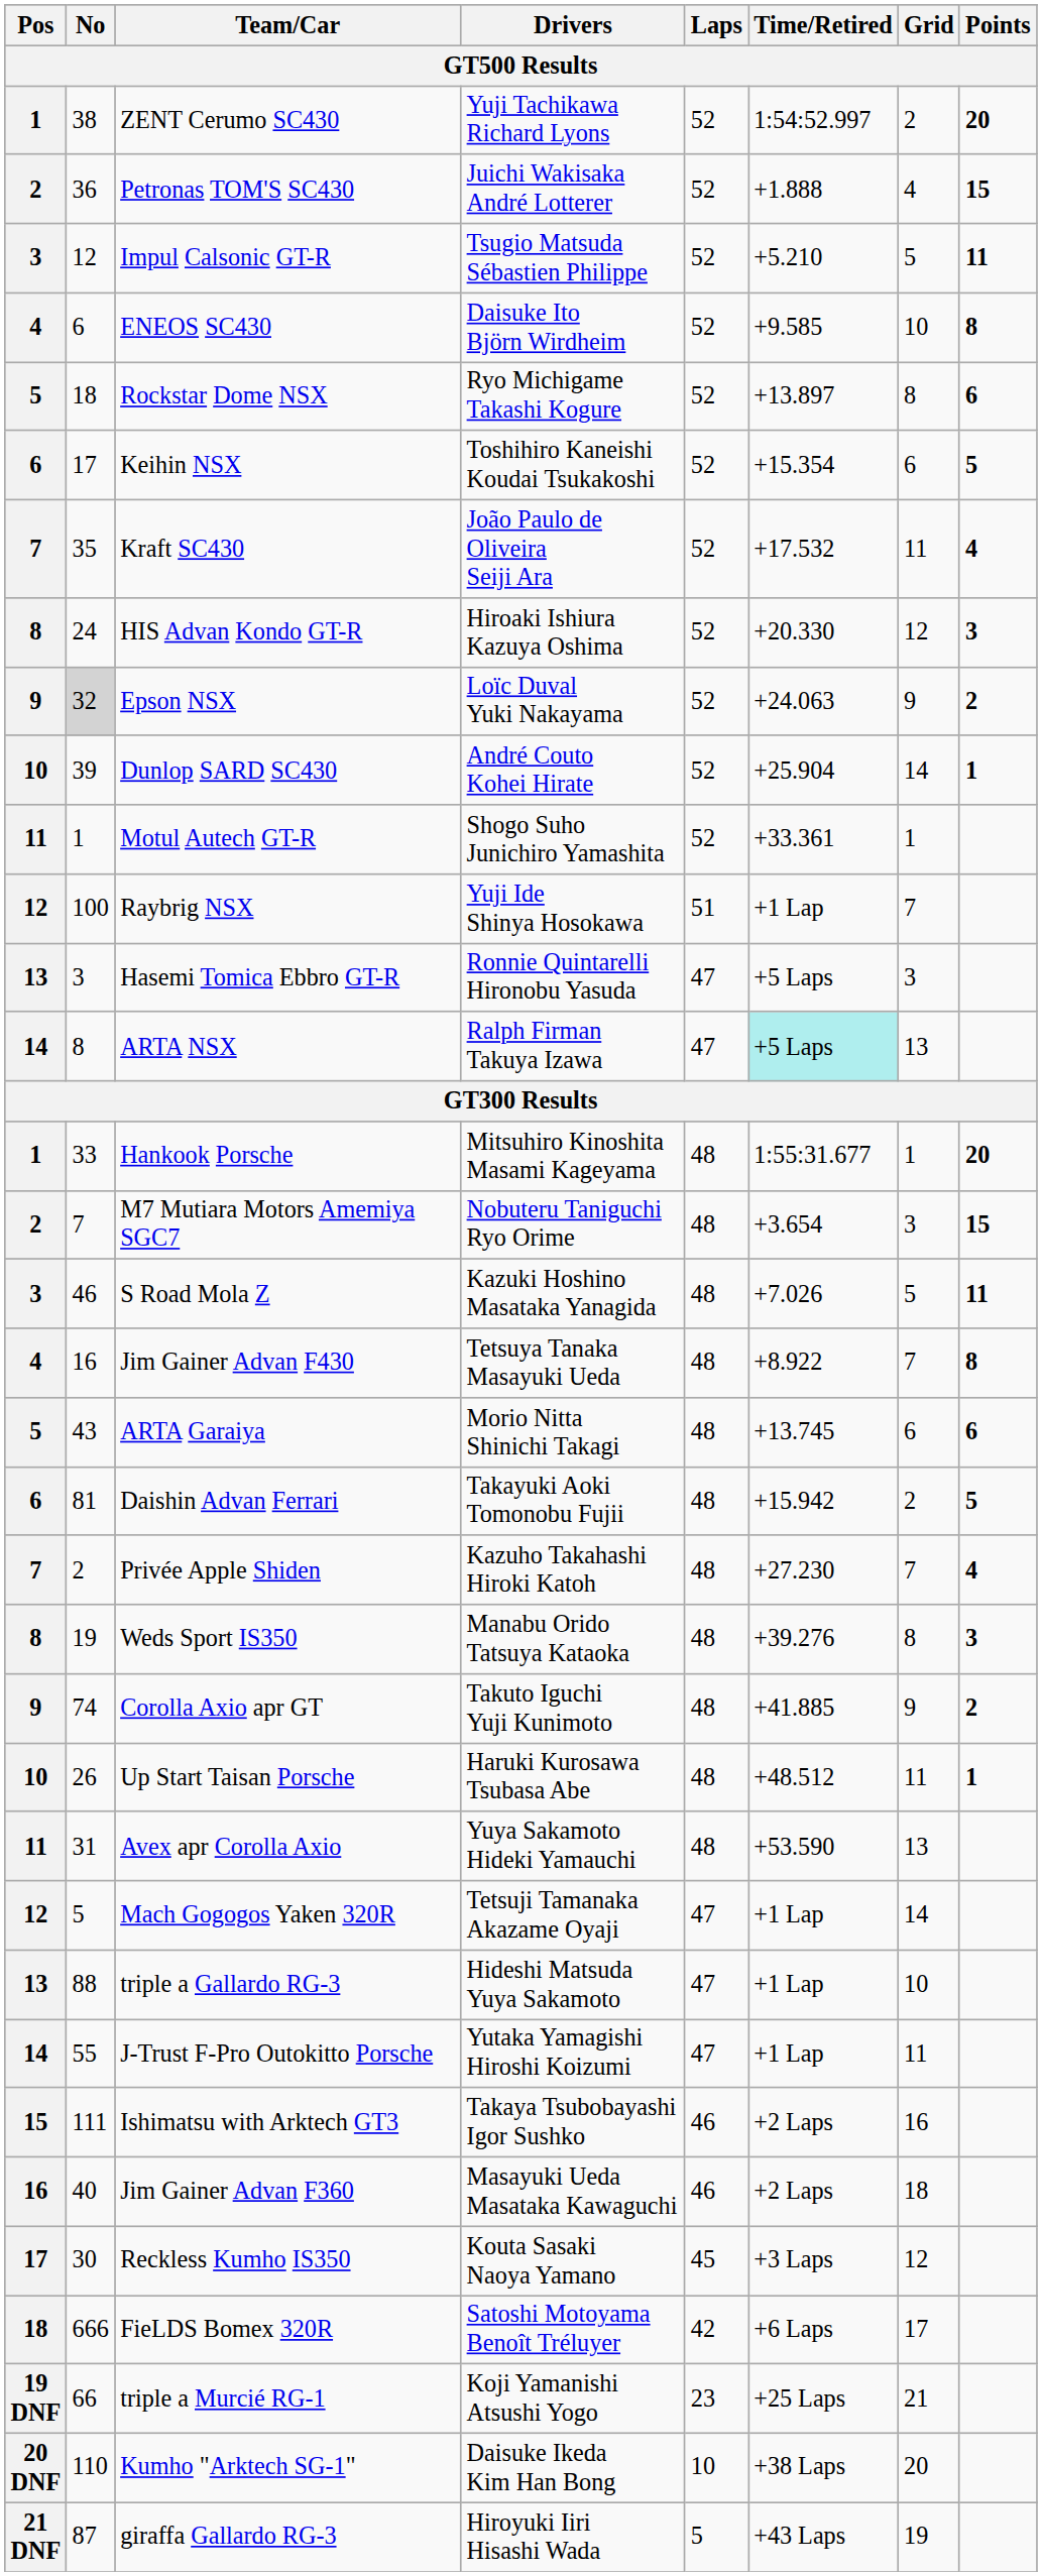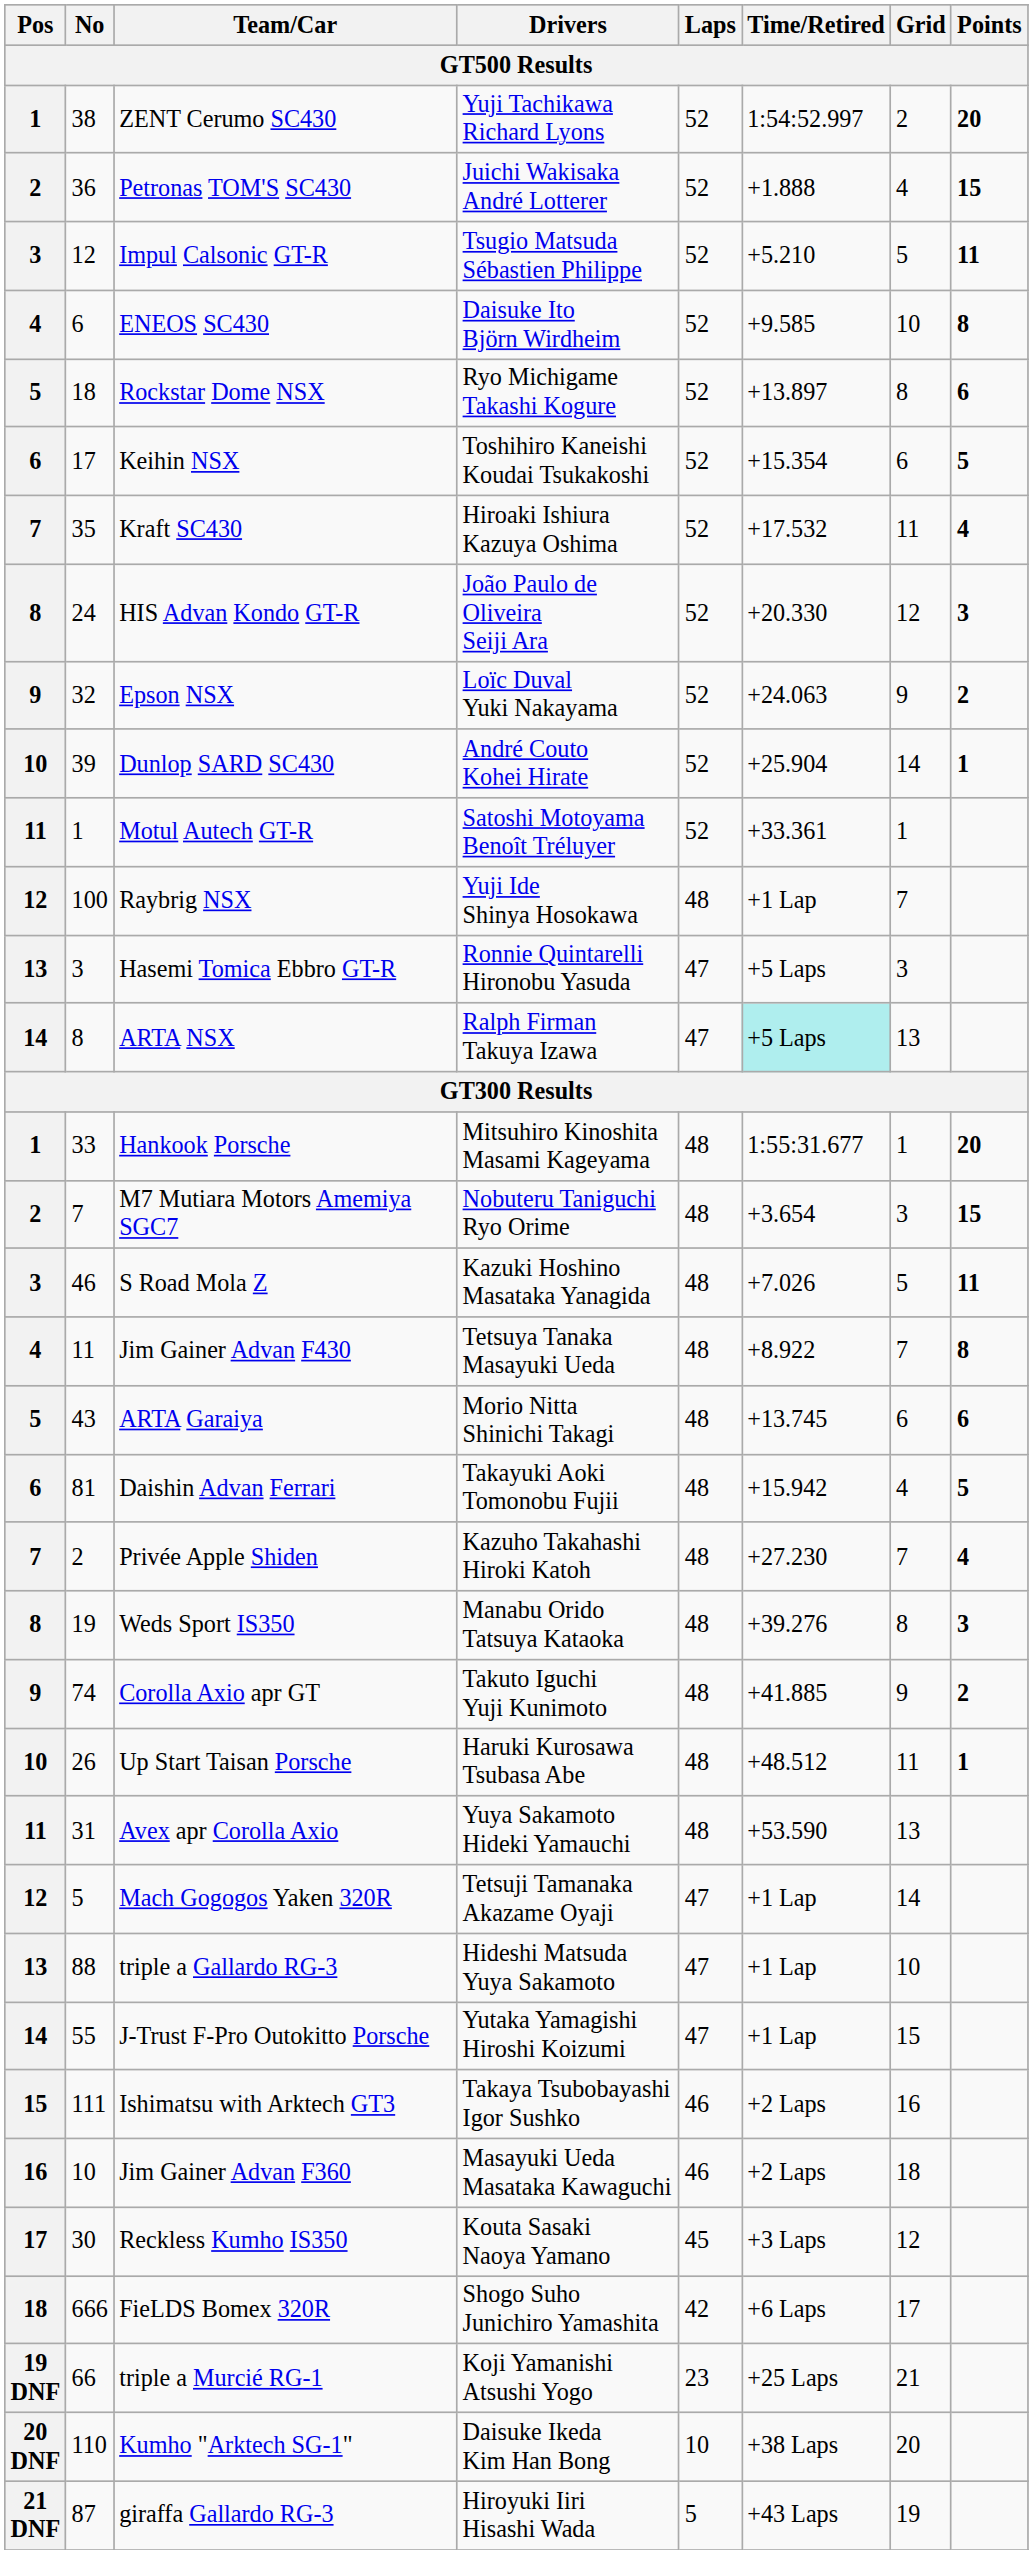 <table class="wikitable" style="font-size:90%">
 <tr>
 <th>Pos</th>
 <th>No</th>
 <th>Team/Car</th>
 <th>Drivers</th>
 <th>Laps</th>
 <th>Time/Retired</th>
 <th>Grid</th>
 <th>Points</th>
 </tr>
 <tr>
 <th colspan=8><strong>GT500 Results</strong></th>
 </tr>
 <tr>
 <th>1</th>
 <td>38</td>
 <td>ZENT Cerumo <a href='#'>SC430</a></td>
 <td> <a href='#'>Yuji Tachikawa</a><br> <a href='#'>Richard Lyons</a></td>
 <td>52</td>
 <td>1:54:52.997</td>
 <td>2</td>
 <td><strong>20</strong></td>
 </tr>
 <tr>
 <th>2</th>
 <td>36</td>
 <td><a href='#'>Petronas</a> <a href='#'>TOM'S</a> <a href='#'>SC430</a></td>
 <td> <a href='#'>Juichi Wakisaka</a><br> <a href='#'>André Lotterer</a></td>
 <td>52</td>
 <td>+1.888</td>
 <td>4</td>
 <td><strong>15</strong></td>
 </tr>
 <tr>
 <th>3</th>
 <td>12</td>
 <td><a href='#'>Impul</a> <a href='#'>Calsonic</a> <a href='#'>GT-R</a></td>
 <td> <a href='#'>Tsugio Matsuda</a><br> <a href='#'>Sébastien Philippe</a></td>
 <td>52</td>
 <td>+5.210</td>
 <td>5</td>
 <td><strong>11</strong></td>
 </tr>
 <tr>
 <th>4</th>
 <td>6</td>
 <td><a href='#'>ENEOS</a> <a href='#'>SC430</a></td>
 <td> <a href='#'>Daisuke Ito</a><br> <a href='#'>Björn Wirdheim</a></td>
 <td>52</td>
 <td>+9.585</td>
 <td>10</td>
 <td><strong>8</strong></td>
 </tr>
 <tr>
 <th>5</th>
 <td>18</td>
 <td><a href='#'>Rockstar</a> <a href='#'>Dome</a> <a href='#'>NSX</a></td>
 <td> Ryo Michigame<br> <a href='#'>Takashi Kogure</a></td>
 <td>52</td>
 <td>+13.897</td>
 <td>8</td>
 <td><strong>6</strong></td>
 </tr>
 <tr>
 <th>6</th>
 <td>17</td>
 <td>Keihin <a href='#'>NSX</a></td>
 <td> Toshihiro Kaneishi<br> Koudai Tsukakoshi</td>
 <td>52</td>
 <td>+15.354</td>
 <td>6</td>
 <td><strong>5</strong></td>
 </tr>
 <tr>
 <th>7</th>
 <td>35</td>
 <td>Kraft <a href='#'>SC430</a></td>
-<td> <a href='#'>João Paulo de Oliveira</a><br> <a href='#'>Seiji Ara</a></td>
+<td> Hiroaki Ishiura<br> Kazuya Oshima</td>
 <td>52</td>
 <td>+17.532</td>
 <td>11</td>
 <td><strong>4</strong></td>
 </tr>
 <tr>
 <th>8</th>
 <td>24</td>
 <td>HIS <a href='#'>Advan</a> <a href='#'>Kondo</a> <a href='#'>GT-R</a></td>
-<td> Hiroaki Ishiura<br> Kazuya Oshima</td>
+<td> <a href='#'>João Paulo de Oliveira</a><br> <a href='#'>Seiji Ara</a></td>
 <td>52</td>
 <td>+20.330</td>
 <td>12</td>
 <td><strong>3</strong></td>
 </tr>
 <tr>
 <th>9</th>
-<td style="background: lightgrey;">32</td>
+<td>32</td>
 <td><a href='#'>Epson</a> <a href='#'>NSX</a></td>
 <td> <a href='#'>Loïc Duval</a><br> Yuki Nakayama</td>
 <td>52</td>
 <td>+24.063</td>
 <td>9</td>
 <td><strong>2</strong></td>
 </tr>
 <tr>
 <th>10</th>
 <td>39</td>
 <td><a href='#'>Dunlop</a> <a href='#'>SARD</a> <a href='#'>SC430</a></td>
 <td> <a href='#'>André Couto</a><br> <a href='#'>Kohei Hirate</a></td>
 <td>52</td>
 <td>+25.904</td>
 <td>14</td>
 <td><strong>1</strong></td>
 </tr>
 <tr>
 <th>11</th>
 <td>1</td>
 <td><a href='#'>Motul</a> <a href='#'>Autech</a> <a href='#'>GT-R</a></td>
-<td> Shogo Suho<br> Junichiro Yamashita</td>
+<td> <a href='#'>Satoshi Motoyama</a><br> <a href='#'>Benoît Tréluyer</a></td>
 <td>52</td>
 <td>+33.361</td>
 <td>1</td>
 <td></td>
 </tr>
 <tr>
 <th>12</th>
 <td>100</td>
 <td>Raybrig <a href='#'>NSX</a></td>
 <td> <a href='#'>Yuji Ide</a><br> Shinya Hosokawa</td>
-<td>51</td>
+<td>48</td>
 <td>+1 Lap</td>
 <td>7</td>
 <td></td>
 </tr>
 <tr>
 <th>13</th>
 <td>3</td>
 <td>Hasemi <a href='#'>Tomica</a> Ebbro <a href='#'>GT-R</a></td>
 <td> <a href='#'>Ronnie Quintarelli</a><br> Hironobu Yasuda</td>
 <td>47</td>
 <td>+5 Laps</td>
 <td>3</td>
 <td></td>
 </tr>
 <tr>
 <th>14</th>
 <td>8</td>
 <td><a href='#'>ARTA</a> <a href='#'>NSX</a></td>
 <td> <a href='#'>Ralph Firman</a><br> Takuya Izawa</td>
 <td>47</td>
 <td style="background: paleturquoise;">+5 Laps</td>
 <td>13</td>
 <td></td>
 </tr>
 <tr>
 <th colspan=8><strong>GT300 Results</strong></th>
 </tr>
 <tr>
 <th>1</th>
 <td>33</td>
 <td><a href='#'>Hankook</a> <a href='#'>Porsche</a></td>
 <td> Mitsuhiro Kinoshita<br> Masami Kageyama</td>
 <td>48</td>
 <td>1:55:31.677</td>
 <td>1</td>
 <td><strong>20</strong></td>
 </tr>
 <tr>
 <th>2</th>
 <td>7</td>
 <td>M7 Mutiara Motors <a href='#'>Amemiya</a> <a href='#'>SGC7</a></td>
 <td> <a href='#'>Nobuteru Taniguchi</a><br> Ryo Orime</td>
 <td>48</td>
 <td>+3.654</td>
 <td>3</td>
 <td><strong>15</strong></td>
 </tr>
 <tr>
 <th>3</th>
 <td>46</td>
 <td>S Road Mola <a href='#'>Z</a></td>
 <td> Kazuki Hoshino<br> Masataka Yanagida</td>
 <td>48</td>
 <td>+7.026</td>
 <td>5</td>
 <td><strong>11</strong></td>
 </tr>
 <tr>
 <th>4</th>
-<td>16</td>
+<td>11</td>
 <td>Jim Gainer <a href='#'>Advan</a> <a href='#'>F430</a></td>
 <td> Tetsuya Tanaka<br> Masayuki Ueda</td>
 <td>48</td>
 <td>+8.922</td>
 <td>7</td>
 <td><strong>8</strong></td>
 </tr>
 <tr>
 <th>5</th>
 <td>43</td>
 <td><a href='#'>ARTA</a> <a href='#'>Garaiya</a></td>
 <td> Morio Nitta<br> Shinichi Takagi</td>
 <td>48</td>
 <td>+13.745</td>
 <td>6</td>
 <td><strong>6</strong></td>
 </tr>
 <tr>
 <th>6</th>
 <td>81</td>
 <td>Daishin <a href='#'>Advan</a> <a href='#'>Ferrari</a></td>
 <td> Takayuki Aoki<br> Tomonobu Fujii</td>
 <td>48</td>
 <td>+15.942</td>
-<td>2</td>
+<td>4</td>
 <td><strong>5</strong></td>
 </tr>
 <tr>
 <th>7</th>
 <td>2</td>
 <td>Privée Apple <a href='#'>Shiden</a></td>
 <td> Kazuho Takahashi<br> Hiroki Katoh</td>
 <td>48</td>
 <td>+27.230</td>
 <td>7</td>
 <td><strong>4</strong></td>
 </tr>
 <tr>
 <th>8</th>
 <td>19</td>
 <td>Weds Sport <a href='#'>IS350</a></td>
 <td> Manabu Orido<br> Tatsuya Kataoka</td>
 <td>48</td>
 <td>+39.276</td>
 <td>8</td>
 <td><strong>3</strong></td>
 </tr>
 <tr>
 <th>9</th>
 <td>74</td>
 <td><a href='#'>Corolla Axio</a> apr GT</td>
 <td> Takuto Iguchi<br> Yuji Kunimoto</td>
 <td>48</td>
 <td>+41.885</td>
 <td>9</td>
 <td><strong>2</strong></td>
 </tr>
 <tr>
 <th>10</th>
 <td>26</td>
 <td>Up Start Taisan <a href='#'>Porsche</a></td>
 <td> Haruki Kurosawa<br> Tsubasa Abe</td>
 <td>48</td>
 <td>+48.512</td>
 <td>11</td>
 <td><strong>1</strong></td>
 </tr>
 <tr>
 <th>11</th>
 <td>31</td>
 <td><a href='#'>Avex</a> apr <a href='#'>Corolla Axio</a></td>
 <td> Yuya Sakamoto<br> Hideki Yamauchi</td>
 <td>48</td>
 <td>+53.590</td>
 <td>13</td>
 <td></td>
 </tr>
 <tr>
 <th>12</th>
 <td>5</td>
 <td><a href='#'>Mach Gogogos</a> Yaken <a href='#'>320R</a></td>
 <td> Tetsuji Tamanaka<br> Akazame Oyaji</td>
 <td>47</td>
 <td>+1 Lap</td>
 <td>14</td>
 <td></td>
 </tr>
 <tr>
 <th>13</th>
 <td>88</td>
 <td>triple a <a href='#'>Gallardo RG-3</a></td>
 <td> Hideshi Matsuda<br> Yuya Sakamoto</td>
 <td>47</td>
 <td>+1 Lap</td>
 <td>10</td>
 <td></td>
 </tr>
 <tr>
 <th>14</th>
 <td>55</td>
 <td>J-Trust F-Pro Outokitto <a href='#'>Porsche</a></td>
 <td> Yutaka Yamagishi<br> Hiroshi Koizumi</td>
 <td>47</td>
 <td>+1 Lap</td>
-<td>11</td>
+<td>15</td>
 <td></td>
 </tr>
 <tr>
 <th>15</th>
 <td>111</td>
 <td>Ishimatsu with Arktech <a href='#'>GT3</a></td>
 <td> Takaya Tsubobayashi<br> Igor Sushko</td>
 <td>46</td>
 <td>+2 Laps</td>
 <td>16</td>
 <td></td>
 </tr>
 <tr>
 <th>16</th>
-<td>40</td>
+<td>10</td>
 <td>Jim Gainer <a href='#'>Advan</a> <a href='#'>F360</a></td>
 <td> Masayuki Ueda<br> Masataka Kawaguchi</td>
 <td>46</td>
 <td>+2 Laps</td>
 <td>18</td>
 <td></td>
 </tr>
 <tr>
 <th>17</th>
 <td>30</td>
 <td>Reckless <a href='#'>Kumho</a> <a href='#'>IS350</a></td>
 <td> Kouta Sasaki<br> Naoya Yamano</td>
 <td>45</td>
 <td>+3 Laps</td>
 <td>12</td>
 <td></td>
 </tr>
 <tr>
 <th>18</th>
 <td>666</td>
 <td>FieLDS Bomex <a href='#'>320R</a></td>
-<td> <a href='#'>Satoshi Motoyama</a><br> <a href='#'>Benoît Tréluyer</a></td>
+<td> Shogo Suho<br> Junichiro Yamashita</td>
 <td>42</td>
 <td>+6 Laps</td>
 <td>17</td>
 <td></td>
 </tr>
 <tr>
 <th>19<br>DNF</th>
 <td>66</td>
 <td>triple a <a href='#'>Murcié RG-1</a></td>
 <td> Koji Yamanishi<br> Atsushi Yogo</td>
 <td>23</td>
 <td>+25 Laps</td>
 <td>21</td>
 <td></td>
 </tr>
 <tr>
 <th>20<br>DNF</th>
 <td>110</td>
 <td><a href='#'>Kumho</a> "<a href='#'>Arktech SG-1</a>"</td>
 <td> Daisuke Ikeda<br> Kim Han Bong</td>
 <td>10</td>
 <td>+38 Laps</td>
 <td>20</td>
 <td></td>
 </tr>
 <tr>
 <th>21<br>DNF</th>
 <td>87</td>
 <td>giraffa <a href='#'>Gallardo RG-3</a></td>
 <td> Hiroyuki Iiri<br> Hisashi Wada</td>
 <td>5</td>
 <td>+43 Laps</td>
 <td>19</td>
 <td></td>
 </tr>
 </table>
